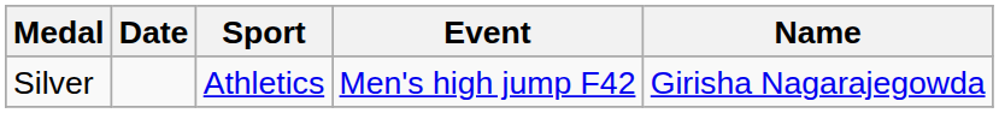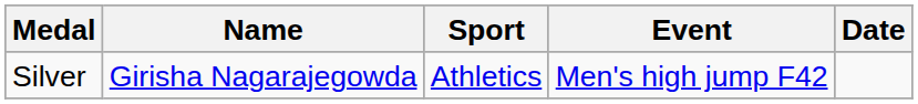 <table class="wikitable sortable" style="font-size: 95%">
 <tr>
 <th>Medal</th>
-<th>Date</th>
+<th>Name</th>
 <th>Sport</th>
 <th>Event</th>
-<th>Name</th>
+<th>Date</th>
 </tr>
 <tr>
 <td> Silver</td>
-<td></td>
+<td><a href='#'>Girisha Nagarajegowda</a></td>
 <td><a href='#'>Athletics</a></td>
 <td><a href='#'>Men's high jump F42</a></td>
-<td><a href='#'>Girisha Nagarajegowda</a></td>
+<td></td>
 </tr>
 </table>
